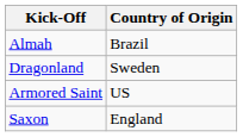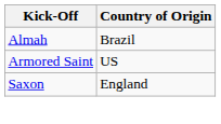 <table class="wikitable">
 <tr>
 <th>Kick-Off</th>
 <th>Country of Origin</th>
 </tr>
 <tr>
 <td><a href='#'>Almah</a></td>
 <td>Brazil</td>
 </tr>
 <tr>
-<td><a href='#'>Dragonland</a></td>
-<td>Sweden</td>
-</tr>
-<tr>
 <td><a href='#'>Armored Saint</a></td>
 <td>US</td>
 </tr>
 <tr>
 <td><a href='#'>Saxon</a></td>
 <td>England</td>
 </tr>
 </table>
